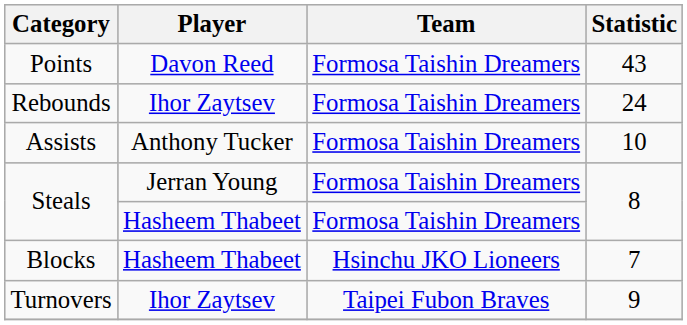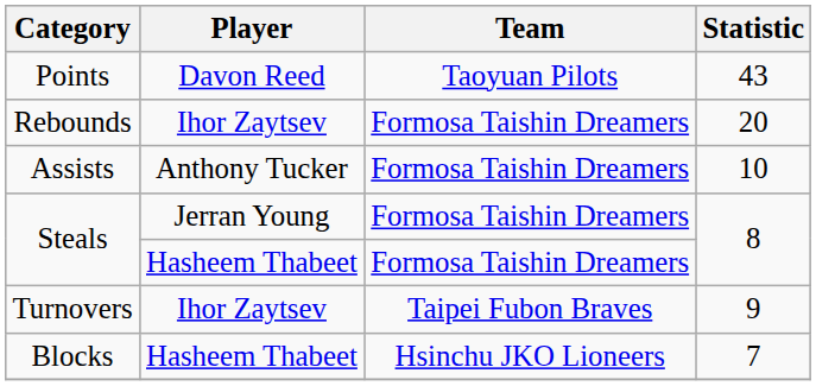 <table class="wikitable" style="text-align:center;">
 <tr>
 <th>Category</th>
 <th>Player</th>
 <th>Team</th>
 <th>Statistic</th>
 </tr>
 <tr>
 <td>Points</td>
 <td><a href='#'>Davon Reed</a></td>
-<td><a href='#'>Formosa Taishin Dreamers</a></td>
+<td><a href='#'>Taoyuan Pilots</a></td>
 <td>43</td>
 </tr>
 <tr>
 <td>Rebounds</td>
 <td><a href='#'>Ihor Zaytsev</a></td>
 <td><a href='#'>Formosa Taishin Dreamers</a></td>
-<td>24</td>
+<td>20</td>
 </tr>
 <tr>
 <td>Assists</td>
 <td>Anthony Tucker</td>
 <td><a href='#'>Formosa Taishin Dreamers</a></td>
 <td>10</td>
 </tr>
 <tr>
 <td rowspan=2>Steals</td>
 <td>Jerran Young</td>
 <td><a href='#'>Formosa Taishin Dreamers</a></td>
 <td rowspan=2>8</td>
 </tr>
 <tr>
 <td><a href='#'>Hasheem Thabeet</a></td>
 <td><a href='#'>Formosa Taishin Dreamers</a></td>
 </tr>
 <tr>
+<td>Turnovers</td>
+<td><a href='#'>Ihor Zaytsev</a></td>
+<td><a href='#'>Taipei Fubon Braves</a></td>
+<td>9</td>
+</tr>
+<tr>
 <td>Blocks</td>
 <td><a href='#'>Hasheem Thabeet</a></td>
 <td><a href='#'>Hsinchu JKO Lioneers</a></td>
 <td>7</td>
 </tr>
 <tr>
-<td>Turnovers</td>
-<td><a href='#'>Ihor Zaytsev</a></td>
-<td><a href='#'>Taipei Fubon Braves</a></td>
-<td>9</td>
-</tr>
-<tr>
 </tr>
 </table>
